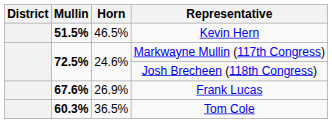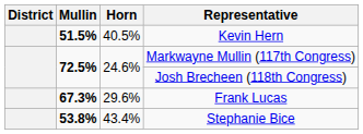 <table class=wikitable>
 <tr>
 <th>District</th>
 <th>Mullin</th>
 <th>Horn</th>
 <th>Representative</th>
 </tr>
 <tr align=center>
 <th></th>
 <td><strong>51.5%</strong></td>
-<td>46.5%</td>
+<td>40.5%</td>
 <td><a href='#'>Kevin Hern</a></td>
 </tr>
 <tr align=center>
 <th rowspan=2 ></th>
 <td rowspan=2><strong>72.5%</strong></td>
 <td rowspan=2>24.6%</td>
 <td><a href='#'>Markwayne Mullin</a> (<a href='#'>117th Congress</a>)</td>
 </tr>
 <tr align=center>
 <td><a href='#'>Josh Brecheen</a> (<a href='#'>118th Congress</a>)</td>
 </tr>
 <tr align=center>
 <th></th>
-<td><strong>67.6%</strong></td>
-<td>26.9%</td>
+<td><strong>67.3%</strong></td>
+<td>29.6%</td>
 <td><a href='#'>Frank Lucas</a></td>
 </tr>
 <tr align=center>
 <th></th>
-<td><strong>60.3%</strong></td>
-<td>36.5%</td>
-<td><a href='#'>Tom Cole</a></td>
+<td><strong>53.8%</strong></td>
+<td>43.4%</td>
+<td><a href='#'>Stephanie Bice</a></td>
 </tr>
 </table>
